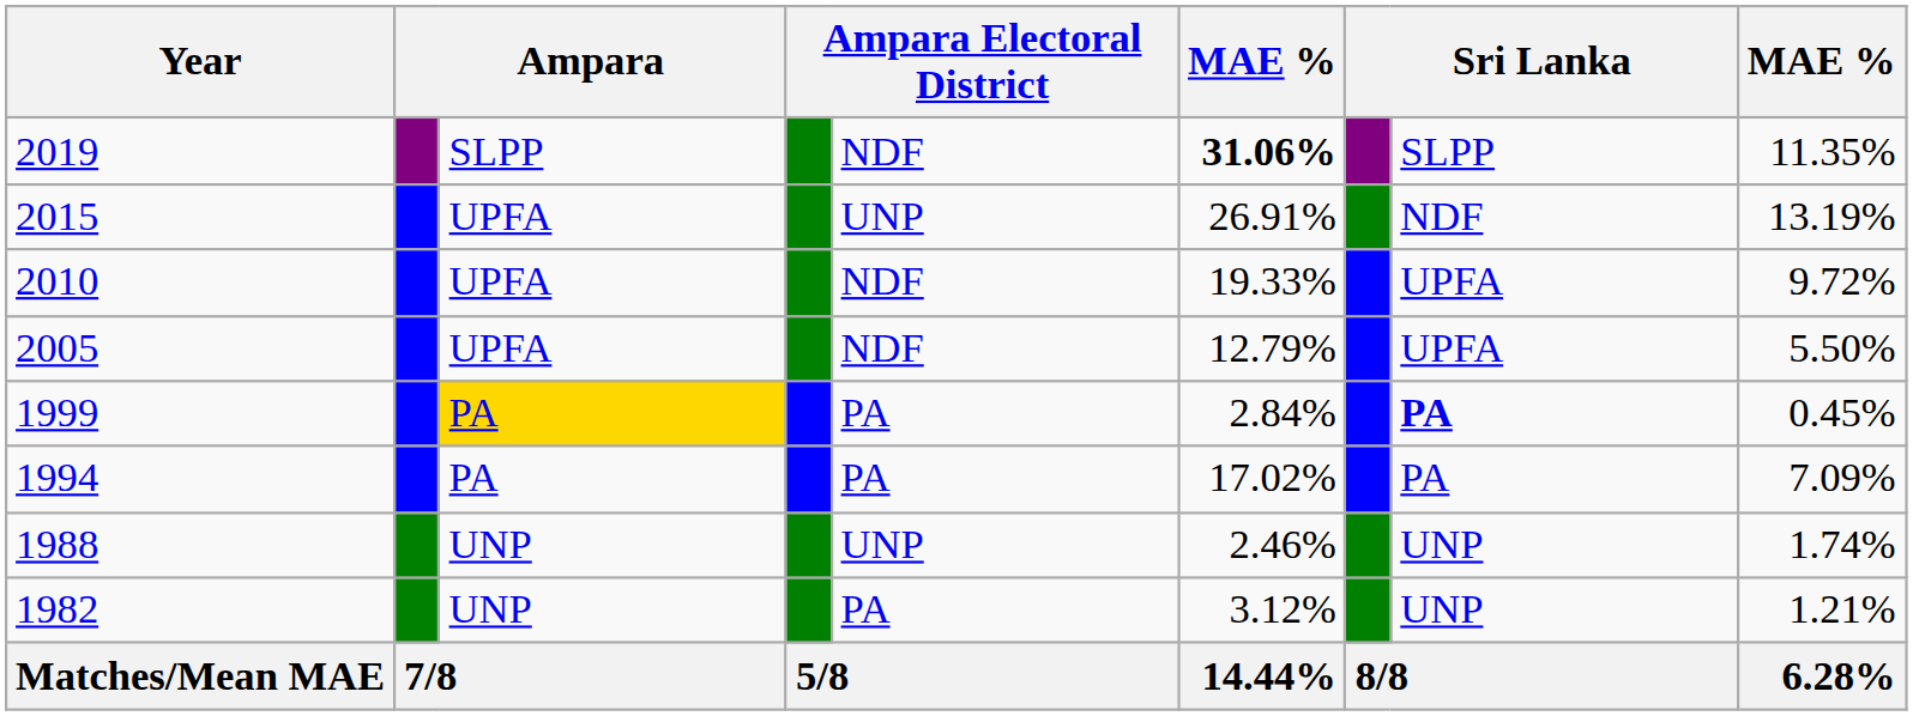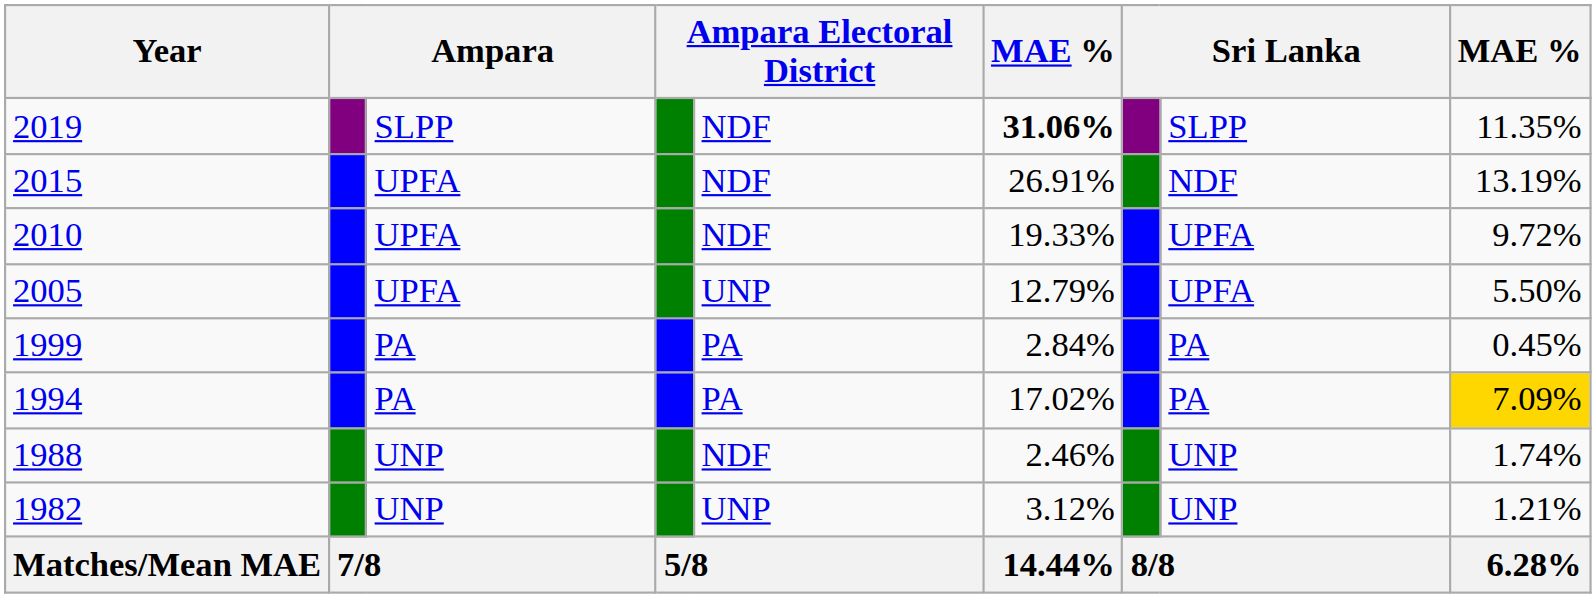 <table class="wikitable">
 <tr>
 <th>Year</th>
 <th colspan="2" width="144px">Ampara</th>
 <th colspan="2" width="144px"><a href='#'>Ampara Electoral District</a></th>
 <th><a href='#'>MAE</a> %</th>
 <th colspan="2" width="144px">Sri Lanka</th>
 <th>MAE %</th>
 </tr>
 <tr>
 <td><a href='#'>2019</a></td>
 <td style="background-color:purple;" width="10px"></td>
 <td style="text-align:left;"><a href='#'>SLPP</a></td>
 <td style="background-color:green;" width="10px"></td>
 <td style="text-align:left;"><a href='#'>NDF</a></td>
 <td style="text-align:right;"><strong>31.06%</strong></td>
 <td style="background-color:purple;" width="10px"></td>
 <td style="text-align:left;"><a href='#'>SLPP</a></td>
 <td style="text-align:right;">11.35%</td>
 </tr>
 <tr>
 <td><a href='#'>2015</a></td>
 <td style="background-color:blue;" width="10px"></td>
 <td style="text-align:left;"><a href='#'>UPFA</a></td>
 <td style="background-color:green;" width="10px"></td>
-<td style="text-align:left;"><a href='#'>UNP</a></td>
+<td style="text-align:left;"><a href='#'>NDF</a></td>
 <td style="text-align:right;">26.91%</td>
 <td style="background-color:green;" width="10px"></td>
 <td style="text-align:left;"><a href='#'>NDF</a></td>
 <td style="text-align:right;">13.19%</td>
 </tr>
 <tr>
 <td><a href='#'>2010</a></td>
 <td style="background-color:blue;" width="10px"></td>
 <td style="text-align:left;"><a href='#'>UPFA</a></td>
 <td style="background-color:green;" width="10px"></td>
 <td style="text-align:left;"><a href='#'>NDF</a></td>
 <td style="text-align:right;">19.33%</td>
 <td style="background-color:blue;" width="10px"></td>
 <td style="text-align:left;"><a href='#'>UPFA</a></td>
 <td style="text-align:right;">9.72%</td>
 </tr>
 <tr>
 <td><a href='#'>2005</a></td>
 <td style="background-color:blue;" width="10px"></td>
 <td style="text-align:left;"><a href='#'>UPFA</a></td>
 <td style="background-color:green;" width="10px"></td>
-<td style="text-align:left;"><a href='#'>NDF</a></td>
+<td style="text-align:left;"><a href='#'>UNP</a></td>
 <td style="text-align:right;">12.79%</td>
 <td style="background-color:blue;" width="10px"></td>
 <td style="text-align:left;"><a href='#'>UPFA</a></td>
 <td style="text-align:right;">5.50%</td>
 </tr>
 <tr>
 <td><a href='#'>1999</a></td>
 <td style="background-color:blue;" width="10px"></td>
-<td style="background: gold; text-align:left;"><a href='#'>PA</a></td>
+<td style="text-align:left;"><a href='#'>PA</a></td>
 <td style="background-color:blue;" width="10px"></td>
 <td style="text-align:left;"><a href='#'>PA</a></td>
 <td style="text-align:right;">2.84%</td>
 <td style="background-color:blue;" width="10px"></td>
-<td style="text-align:left;"><strong><a href='#'>PA</a></strong></td>
+<td style="text-align:left;"><a href='#'>PA</a></td>
 <td style="text-align:right;">0.45%</td>
 </tr>
 <tr>
 <td><a href='#'>1994</a></td>
 <td style="background-color:blue;" width="10px"></td>
 <td style="text-align:left;"><a href='#'>PA</a></td>
 <td style="background-color:blue;" width="10px"></td>
 <td style="text-align:left;"><a href='#'>PA</a></td>
 <td style="text-align:right;">17.02%</td>
 <td style="background-color:blue;" width="10px"></td>
 <td style="text-align:left;"><a href='#'>PA</a></td>
-<td style="text-align:right;">7.09%</td>
+<td style="background: gold; text-align:right;">7.09%</td>
 </tr>
 <tr>
 <td><a href='#'>1988</a></td>
 <td style="background-color:green;" width="10px"></td>
 <td style="text-align:left;"><a href='#'>UNP</a></td>
 <td style="background-color:green;" width="10px"></td>
-<td style="text-align:left;"><a href='#'>UNP</a></td>
+<td style="text-align:left;"><a href='#'>NDF</a></td>
 <td style="text-align:right;">2.46%</td>
 <td style="background-color:green;" width="10px"></td>
 <td style="text-align:left;"><a href='#'>UNP</a></td>
 <td style="text-align:right;">1.74%</td>
 </tr>
 <tr>
 <td><a href='#'>1982</a></td>
 <td style="background-color:green;" width="10px"></td>
 <td style="text-align:left;"><a href='#'>UNP</a></td>
 <td style="background-color:green;" width="10px"></td>
-<td style="text-align:left;"><a href='#'>PA</a></td>
+<td style="text-align:left;"><a href='#'>UNP</a></td>
 <td style="text-align:right;">3.12%</td>
 <td style="background-color:green;" width="10px"></td>
 <td style="text-align:left;"><a href='#'>UNP</a></td>
 <td style="text-align:right;">1.21%</td>
 </tr>
 <tr>
 <th>Matches/Mean MAE</th>
 <th style="text-align:left;"colspan="2" width="144px">7/8</th>
 <th style="text-align:left;"colspan="2" width="144px">5/8</th>
 <th style="text-align:right;">14.44%</th>
 <th style="text-align:left;"colspan="2" width="144px">8/8</th>
 <th style="text-align:right;">6.28%</th>
 </tr>
 </table>
